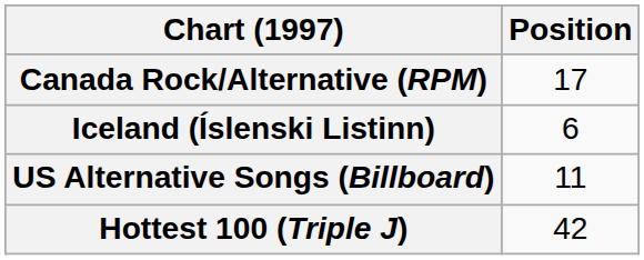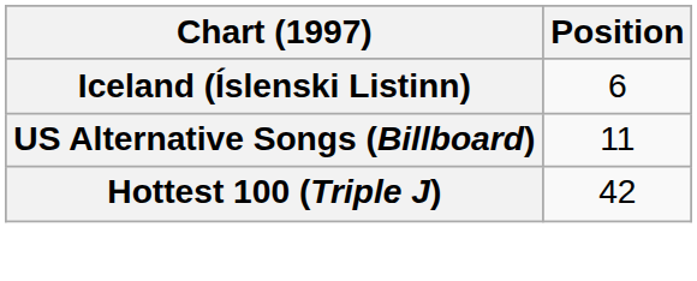 <table class="wikitable sortable plainrowheaders">
 <tr>
 <th scope="col">Chart (1997)</th>
 <th scope="col">Position</th>
-</tr>
-<tr>
-<th scope="row">Canada Rock/Alternative (<em>RPM</em>)</th>
-<td align="center">17</td>
 </tr>
 <tr>
 <th scope="row">Iceland (Íslenski Listinn)</th>
 <td align="center">6</td>
 </tr>
 <tr>
 <th scope="row">US Alternative Songs (<em>Billboard</em>)</th>
 <td align="center">11</td>
 </tr>
 <tr>
 <th scope="row">Hottest 100 (<em>Triple J</em>)</th>
 <td align="center">42</td>
 </tr>
 </table>
